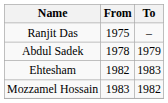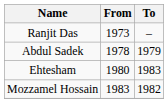 <table class="wikitable sortable">
 <tr>
 <th scope="col">Name</th>
 <th scope="col">From</th>
 <th scope="col">To</th>
 </tr>
 <tr>
 <td style="text-align:center">Ranjit Das</td>
-<td style="text-align:center">1975</td>
+<td style="text-align:center">1973</td>
 <td style="text-align:center">–</td>
 </tr>
 <tr>
 <td style="text-align:center">Abdul Sadek</td>
 <td style="text-align:center">1978</td>
 <td style="text-align:center">1979</td>
 </tr>
 <tr>
 <td style="text-align:center">Ehtesham</td>
-<td style="text-align:center">1982</td>
+<td style="text-align:center">1980</td>
 <td style="text-align:center">1983</td>
 </tr>
 <tr>
 <td style="text-align:center">Mozzamel Hossain</td>
 <td style="text-align:center">1983</td>
 <td style="text-align:center">1982</td>
 </tr>
 <tr>
 </tr>
 </table>
